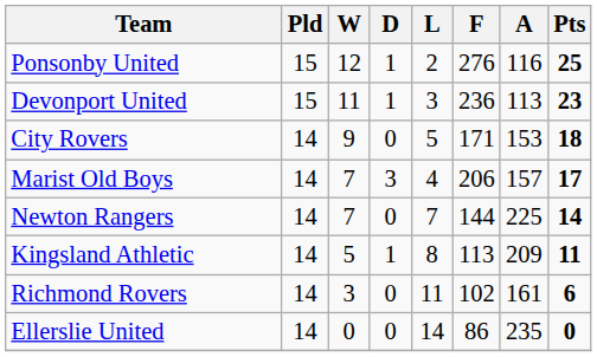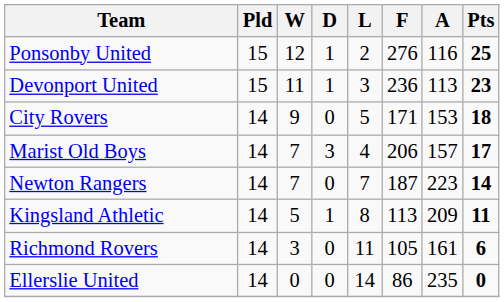 <table class="wikitable" style="text-align:center;">
 <tr>
 <th width=175>Team</th>
 <th width=20 abbr="Played">Pld</th>
 <th width=20 abbr="Won">W</th>
 <th width=20 abbr="Drawn">D</th>
 <th width=20 abbr="Lost">L</th>
 <th width=20 abbr="For">F</th>
 <th width=20 abbr="Against">A</th>
 <th width=20 abbr="Points">Pts</th>
 </tr>
 <tr>
 <td style="text-align:left;"><a href='#'>Ponsonby United</a></td>
 <td>15</td>
 <td>12</td>
 <td>1</td>
 <td>2</td>
 <td>276</td>
 <td>116</td>
 <td><strong>25</strong></td>
 </tr>
 <tr>
 <td style="text-align:left;"><a href='#'>Devonport United</a></td>
 <td>15</td>
 <td>11</td>
 <td>1</td>
 <td>3</td>
 <td>236</td>
 <td>113</td>
 <td><strong>23</strong></td>
 </tr>
 <tr>
 <td style="text-align:left;"><a href='#'>City Rovers</a></td>
 <td>14</td>
 <td>9</td>
 <td>0</td>
 <td>5</td>
 <td>171</td>
 <td>153</td>
 <td><strong>18</strong></td>
 </tr>
 <tr>
 <td style="text-align:left;"><a href='#'>Marist Old Boys</a></td>
 <td>14</td>
 <td>7</td>
 <td>3</td>
 <td>4</td>
 <td>206</td>
 <td>157</td>
 <td><strong>17</strong></td>
 </tr>
 <tr>
 <td style="text-align:left;"><a href='#'>Newton Rangers</a></td>
 <td>14</td>
 <td>7</td>
 <td>0</td>
 <td>7</td>
-<td>144</td>
-<td>225</td>
+<td>187</td>
+<td>223</td>
 <td><strong>14</strong></td>
 </tr>
 <tr>
 <td style="text-align:left;"><a href='#'>Kingsland Athletic</a></td>
 <td>14</td>
 <td>5</td>
 <td>1</td>
 <td>8</td>
 <td>113</td>
 <td>209</td>
 <td><strong>11</strong></td>
 </tr>
 <tr>
 <td style="text-align:left;"><a href='#'>Richmond Rovers</a></td>
 <td>14</td>
 <td>3</td>
 <td>0</td>
 <td>11</td>
-<td>102</td>
+<td>105</td>
 <td>161</td>
 <td><strong>6</strong></td>
 </tr>
 <tr>
 <td style="text-align:left;"><a href='#'>Ellerslie United</a></td>
 <td>14</td>
 <td>0</td>
 <td>0</td>
 <td>14</td>
 <td>86</td>
 <td>235</td>
 <td><strong>0</strong></td>
 </tr>
 <tr>
 </tr>
 </table>
